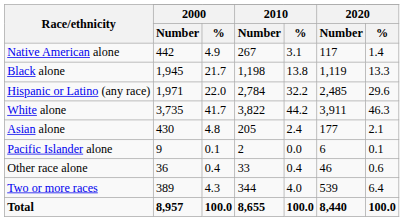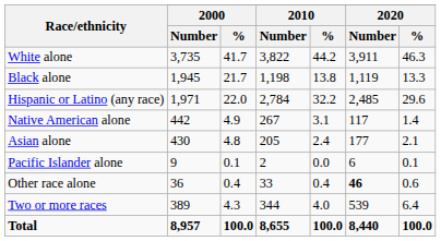 <table class="wikitable sortable mw-collapsible collapsible left">
 <tr>
 <th rowspan="3">Race/ethnicity</th>
 </tr>
 <tr>
 <th colspan="2">2000</th>
 <th colspan="2">2010</th>
 <th colspan="2">2020</th>
 </tr>
 <tr>
 <th>Number</th>
 <th>%</th>
 <th>Number</th>
 <th>%</th>
 <th>Number</th>
 <th>%</th>
 </tr>
 <tr>
-<td><a href='#'>Native American</a> alone</td>
-<td>442</td>
-<td>4.9</td>
-<td>267</td>
-<td>3.1</td>
-<td>117</td>
-<td>1.4</td>
+<td><a href='#'>White</a> alone</td>
+<td>3,735</td>
+<td>41.7</td>
+<td>3,822</td>
+<td>44.2</td>
+<td>3,911</td>
+<td>46.3</td>
 </tr>
 <tr>
 <td><a href='#'>Black</a> alone</td>
 <td>1,945</td>
 <td>21.7</td>
 <td>1,198</td>
 <td>13.8</td>
 <td>1,119</td>
 <td>13.3</td>
 </tr>
 <tr>
 <td><a href='#'>Hispanic or Latino</a> (any race)</td>
 <td>1,971</td>
 <td>22.0</td>
 <td>2,784</td>
 <td>32.2</td>
 <td>2,485</td>
 <td>29.6</td>
 </tr>
 <tr>
-<td><a href='#'>White</a> alone</td>
-<td>3,735</td>
-<td>41.7</td>
-<td>3,822</td>
-<td>44.2</td>
-<td>3,911</td>
-<td>46.3</td>
+<td><a href='#'>Native American</a> alone</td>
+<td>442</td>
+<td>4.9</td>
+<td>267</td>
+<td>3.1</td>
+<td>117</td>
+<td>1.4</td>
 </tr>
 <tr>
 <td><a href='#'>Asian</a> alone</td>
 <td>430</td>
 <td>4.8</td>
 <td>205</td>
 <td>2.4</td>
 <td>177</td>
 <td>2.1</td>
 </tr>
 <tr>
 <td><a href='#'>Pacific Islander</a> alone</td>
 <td>9</td>
 <td>0.1</td>
 <td>2</td>
 <td>0.0</td>
 <td>6</td>
 <td>0.1</td>
 </tr>
 <tr>
 <td>Other race alone</td>
 <td>36</td>
 <td>0.4</td>
 <td>33</td>
 <td>0.4</td>
-<td>46</td>
+<td><strong>46</strong></td>
 <td>0.6</td>
 </tr>
 <tr>
 <td><a href='#'>Two or more races</a></td>
 <td>389</td>
 <td>4.3</td>
 <td>344</td>
 <td>4.0</td>
 <td>539</td>
 <td>6.4</td>
 </tr>
 <tr>
 <td><strong>Total</strong></td>
 <td><strong>8,957</strong></td>
 <td><strong>100.0</strong></td>
 <td><strong>8,655</strong></td>
 <td><strong>100.0</strong></td>
 <td><strong>8,440</strong></td>
 <td><strong>100.0</strong></td>
 </tr>
 </table>
